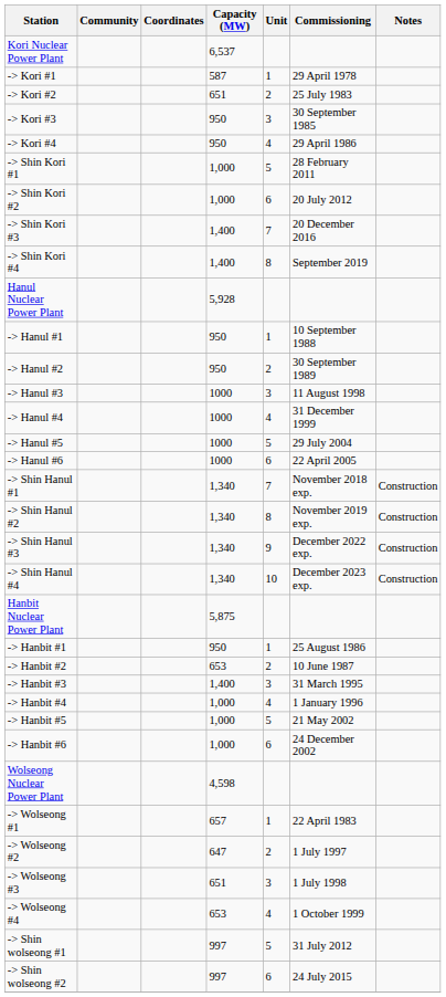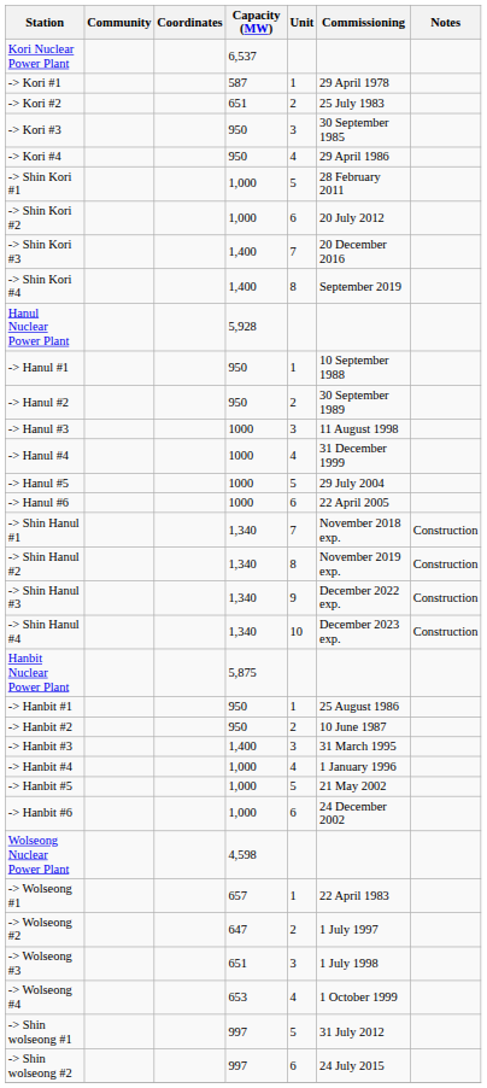 <table class="wikitable sortable">
 <tr>
 <th>Station</th>
 <th>Community</th>
 <th>Coordinates</th>
 <th>Capacity (<a href='#'>MW</a>)</th>
 <th>Unit</th>
 <th>Commissioning</th>
 <th>Notes</th>
 </tr>
 <tr>
 <td><a href='#'>Kori Nuclear Power Plant</a></td>
 <td></td>
 <td></td>
 <td>6,537</td>
 <td></td>
 <td></td>
 <td></td>
 </tr>
 <tr>
 <td>-> Kori #1</td>
 <td></td>
 <td></td>
 <td>587</td>
 <td>1</td>
 <td>29 April 1978</td>
 <td></td>
 </tr>
 <tr>
 <td>-> Kori #2</td>
 <td></td>
 <td></td>
 <td>651</td>
 <td>2</td>
 <td>25 July 1983</td>
 <td></td>
 </tr>
 <tr>
 <td>-> Kori #3</td>
 <td></td>
 <td></td>
 <td>950</td>
 <td>3</td>
 <td>30 September 1985</td>
 <td></td>
 </tr>
 <tr>
 <td>-> Kori #4</td>
 <td></td>
 <td></td>
 <td>950</td>
 <td>4</td>
 <td>29 April 1986</td>
 <td></td>
 </tr>
 <tr>
 <td>-> Shin Kori #1</td>
 <td></td>
 <td></td>
 <td>1,000</td>
 <td>5</td>
 <td>28 February 2011</td>
 <td></td>
 </tr>
 <tr>
 <td>-> Shin Kori #2</td>
 <td></td>
 <td></td>
 <td>1,000</td>
 <td>6</td>
 <td>20 July 2012</td>
 <td></td>
 </tr>
 <tr>
 <td>-> Shin Kori #3</td>
 <td></td>
 <td></td>
 <td>1,400</td>
 <td>7</td>
 <td>20 December 2016</td>
 <td></td>
 </tr>
 <tr>
 <td>-> Shin Kori #4</td>
 <td></td>
 <td></td>
 <td>1,400</td>
 <td>8</td>
 <td>September 2019</td>
 <td></td>
 </tr>
 <tr>
 <td><a href='#'>Hanul Nuclear Power Plant</a></td>
 <td></td>
 <td></td>
 <td>5,928</td>
 <td></td>
 <td></td>
 <td></td>
 </tr>
 <tr>
 <td>-> Hanul #1</td>
 <td></td>
 <td></td>
 <td>950</td>
 <td>1</td>
 <td>10 September 1988</td>
 <td></td>
 </tr>
 <tr>
 <td>-> Hanul #2</td>
 <td></td>
 <td></td>
 <td>950</td>
 <td>2</td>
 <td>30 September 1989</td>
 <td></td>
 </tr>
 <tr>
 <td>-> Hanul #3</td>
 <td></td>
 <td></td>
 <td>1000</td>
 <td>3</td>
 <td>11 August 1998</td>
 <td></td>
 </tr>
 <tr>
 <td>-> Hanul #4</td>
 <td></td>
 <td></td>
 <td>1000</td>
 <td>4</td>
 <td>31 December 1999</td>
 <td></td>
 </tr>
 <tr>
 <td>-> Hanul #5</td>
 <td></td>
 <td></td>
 <td>1000</td>
 <td>5</td>
 <td>29 July 2004</td>
 <td></td>
 </tr>
 <tr>
 <td>-> Hanul #6</td>
 <td></td>
 <td></td>
 <td>1000</td>
 <td>6</td>
 <td>22 April 2005</td>
 <td></td>
 </tr>
 <tr>
 <td>-> Shin Hanul #1</td>
 <td></td>
 <td></td>
 <td>1,340</td>
 <td>7</td>
 <td>November 2018 exp.</td>
 <td>Construction</td>
 </tr>
 <tr>
 <td>-> Shin Hanul #2</td>
 <td></td>
 <td></td>
 <td>1,340</td>
 <td>8</td>
 <td>November 2019 exp.</td>
 <td>Construction</td>
 </tr>
 <tr>
 <td>-> Shin Hanul #3</td>
 <td></td>
 <td></td>
 <td>1,340</td>
 <td>9</td>
 <td>December 2022 exp.</td>
 <td>Construction</td>
 </tr>
 <tr>
 <td>-> Shin Hanul #4</td>
 <td></td>
 <td></td>
 <td>1,340</td>
 <td>10</td>
 <td>December 2023 exp.</td>
 <td>Construction</td>
 </tr>
 <tr>
 <td><a href='#'>Hanbit Nuclear Power Plant</a></td>
 <td></td>
 <td></td>
 <td>5,875</td>
 <td></td>
 <td></td>
 <td></td>
 </tr>
 <tr>
 <td>-> Hanbit #1</td>
 <td></td>
 <td></td>
 <td>950</td>
 <td>1</td>
 <td>25 August 1986</td>
 <td></td>
 </tr>
 <tr>
 <td>-> Hanbit #2</td>
 <td></td>
 <td></td>
-<td>653</td>
+<td>950</td>
 <td>2</td>
 <td>10 June 1987</td>
 <td></td>
 </tr>
 <tr>
 <td>-> Hanbit #3</td>
 <td></td>
 <td></td>
 <td>1,400</td>
 <td>3</td>
 <td>31 March 1995</td>
 <td></td>
 </tr>
 <tr>
 <td>-> Hanbit #4</td>
 <td></td>
 <td></td>
 <td>1,000</td>
 <td>4</td>
 <td>1 January 1996</td>
 <td></td>
 </tr>
 <tr>
 <td>-> Hanbit #5</td>
 <td></td>
 <td></td>
 <td>1,000</td>
 <td>5</td>
 <td>21 May 2002</td>
 <td></td>
 </tr>
 <tr>
 <td>-> Hanbit #6</td>
 <td></td>
 <td></td>
 <td>1,000</td>
 <td>6</td>
 <td>24 December 2002</td>
 <td></td>
 </tr>
 <tr>
 <td><a href='#'>Wolseong Nuclear Power Plant</a></td>
 <td></td>
 <td></td>
 <td>4,598</td>
 <td></td>
 <td></td>
 <td></td>
 </tr>
 <tr>
 <td>-> Wolseong #1</td>
 <td></td>
 <td></td>
 <td>657</td>
 <td>1</td>
 <td>22 April 1983</td>
 <td></td>
 </tr>
 <tr>
 <td>-> Wolseong #2</td>
 <td></td>
 <td></td>
 <td>647</td>
 <td>2</td>
 <td>1 July 1997</td>
 <td></td>
 </tr>
 <tr>
 <td>-> Wolseong #3</td>
 <td></td>
 <td></td>
 <td>651</td>
 <td>3</td>
 <td>1 July 1998</td>
 <td></td>
 </tr>
 <tr>
 <td>-> Wolseong #4</td>
 <td></td>
 <td></td>
 <td>653</td>
 <td>4</td>
 <td>1 October 1999</td>
 <td></td>
 </tr>
 <tr>
 <td>-> Shin wolseong #1</td>
 <td></td>
 <td></td>
 <td>997</td>
 <td>5</td>
 <td>31 July 2012</td>
 <td></td>
 </tr>
 <tr>
 <td>-> Shin wolseong #2</td>
 <td></td>
 <td></td>
 <td>997</td>
 <td>6</td>
 <td>24 July 2015</td>
 <td></td>
 </tr>
 <tr>
 </tr>
 </table>
